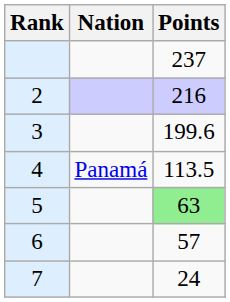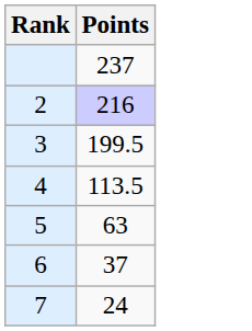 <table class="wikitable sortable" style="text-align:center">
 <tr>
 <th>Rank</th>
-<th>Nation</th>
 <th>Points</th>
 </tr>
 <tr>
 <td bgcolor = DDEEFF></td>
-<td align=left></td>
 <td>237</td>
 </tr>
 <tr style="background-color:#ccccff">
 <td bgcolor = DDEEFF>2</td>
-<td align=left></td>
 <td>216</td>
 </tr>
 <tr>
 <td bgcolor = DDEEFF>3</td>
-<td align=left></td>
-<td>199.6</td>
+<td>199.5</td>
 </tr>
 <tr>
 <td bgcolor = DDEEFF>4</td>
-<td align=left> <a href='#'>Panamá</a></td>
 <td>113.5</td>
 </tr>
 <tr>
 <td bgcolor = DDEEFF>5</td>
-<td align=left></td>
-<td style="background: lightgreen;">63</td>
+<td>63</td>
 </tr>
 <tr>
 <td bgcolor = DDEEFF>6</td>
-<td align=left></td>
-<td>57</td>
+<td>37</td>
 </tr>
 <tr>
 <td bgcolor = DDEEFF>7</td>
-<td align=left></td>
 <td>24</td>
 </tr>
 </table>
